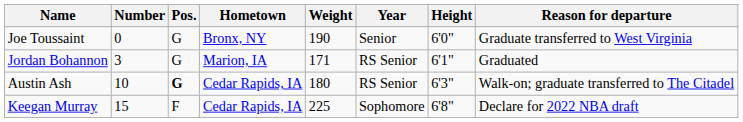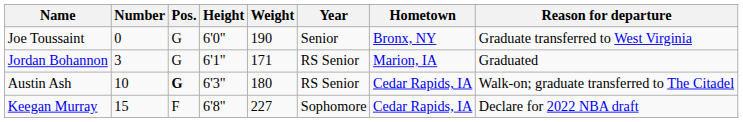 <table class="wikitable sortable" border="1">
 <tr>
 <th>Name</th>
 <th>Number</th>
 <th>Pos.</th>
-<th>Hometown</th>
+<th>Height</th>
 <th>Weight</th>
 <th>Year</th>
-<th>Height</th>
+<th>Hometown</th>
 <th class="unsortable">Reason for departure</th>
 </tr>
 <tr>
 <td>Joe Toussaint</td>
 <td>0</td>
 <td>G</td>
-<td><a href='#'>Bronx, NY</a></td>
+<td>6'0"</td>
 <td>190</td>
 <td>Senior</td>
-<td>6'0"</td>
+<td><a href='#'>Bronx, NY</a></td>
 <td>Graduate transferred to <a href='#'>West Virginia</a></td>
 </tr>
 <tr>
 <td><a href='#'>Jordan Bohannon</a></td>
 <td>3</td>
 <td>G</td>
-<td><a href='#'>Marion, IA</a></td>
+<td>6'1"</td>
 <td>171</td>
 <td>RS Senior</td>
-<td>6'1"</td>
+<td><a href='#'>Marion, IA</a></td>
 <td>Graduated</td>
 </tr>
 <tr>
 <td>Austin Ash</td>
 <td>10</td>
 <td><strong>G</strong></td>
-<td><a href='#'>Cedar Rapids, IA</a></td>
+<td>6'3"</td>
 <td>180</td>
 <td>RS Senior</td>
-<td>6'3"</td>
+<td><a href='#'>Cedar Rapids, IA</a></td>
 <td>Walk-on; graduate transferred to <a href='#'>The Citadel</a></td>
 </tr>
 <tr>
 <td><a href='#'>Keegan Murray</a></td>
 <td>15</td>
 <td>F</td>
+<td>6'8"</td>
+<td>227</td>
+<td>Sophomore</td>
 <td><a href='#'>Cedar Rapids, IA</a></td>
-<td>225</td>
-<td>Sophomore</td>
-<td>6'8"</td>
 <td>Declare for <a href='#'>2022 NBA draft</a></td>
 </tr>
 </table>
